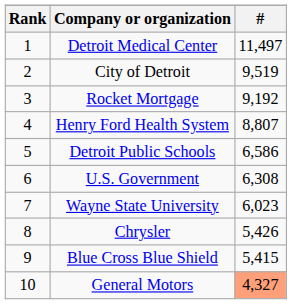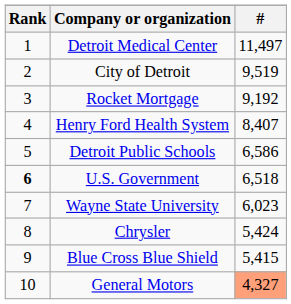 <table class="wikitable" style="float:right; font-size:90%; text-align:center; margin-left:1em;">
 <tr>
 </tr>
 <tr>
 <th>Rank</th>
 <th>Company or organization</th>
 <th>#</th>
 </tr>
 <tr>
 <td>1</td>
 <td><a href='#'>Detroit Medical Center</a></td>
 <td>11,497</td>
 </tr>
 <tr>
 <td>2</td>
 <td>City of Detroit</td>
 <td>9,519</td>
 </tr>
 <tr>
 <td>3</td>
 <td><a href='#'>Rocket Mortgage</a></td>
 <td>9,192</td>
 </tr>
 <tr>
 <td>4</td>
 <td><a href='#'>Henry Ford Health System</a></td>
-<td>8,807</td>
+<td>8,407</td>
 </tr>
 <tr>
 <td>5</td>
 <td><a href='#'>Detroit Public Schools</a></td>
 <td>6,586</td>
 </tr>
 <tr>
-<td>6</td>
+<td><strong>6</strong></td>
 <td><a href='#'>U.S. Government</a></td>
-<td>6,308</td>
+<td>6,518</td>
 </tr>
 <tr>
 <td>7</td>
 <td><a href='#'>Wayne State University</a></td>
 <td>6,023</td>
 </tr>
 <tr>
 <td>8</td>
 <td><a href='#'>Chrysler</a></td>
-<td>5,426</td>
+<td>5,424</td>
 </tr>
 <tr>
 <td>9</td>
 <td><a href='#'>Blue Cross Blue Shield</a></td>
 <td>5,415</td>
 </tr>
 <tr>
 <td>10</td>
 <td><a href='#'>General Motors</a></td>
 <td style="background: lightsalmon;">4,327</td>
 </tr>
 </table>
